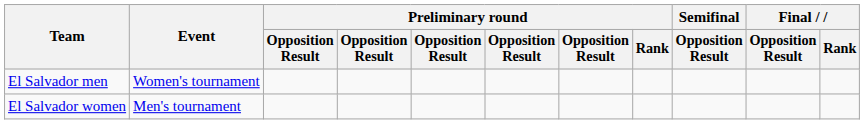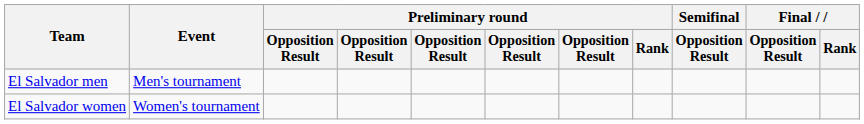 <table class=wikitable style=font-size:90%;text-align:center>
 <tr>
 <th rowspan=2>Team</th>
 <th rowspan=2>Event</th>
 <th colspan=6>Preliminary round</th>
 <th>Semifinal</th>
 <th colspan=2>Final /  / </th>
 </tr>
 <tr style=font-size:95%>
 <th>Opposition<br>Result</th>
 <th>Opposition<br>Result</th>
 <th>Opposition<br>Result</th>
 <th>Opposition<br>Result</th>
 <th>Opposition<br>Result</th>
 <th>Rank</th>
 <th>Opposition<br>Result</th>
 <th>Opposition<br>Result</th>
 <th>Rank</th>
 </tr>
 <tr>
 <td align=left><a href='#'>El Salvador men</a></td>
-<td align=left><a href='#'>Women's tournament</a></td>
+<td align=left><a href='#'>Men's tournament</a></td>
 <td></td>
 <td></td>
 <td></td>
 <td></td>
 <td></td>
 <td></td>
 <td></td>
 <td></td>
 <td></td>
 </tr>
 <tr>
 <td align=left><a href='#'>El Salvador women</a></td>
-<td align=left><a href='#'>Men's tournament</a></td>
+<td align=left><a href='#'>Women's tournament</a></td>
 <td></td>
 <td></td>
 <td></td>
 <td></td>
 <td></td>
 <td></td>
 <td></td>
 <td></td>
 <td></td>
 </tr>
 </table>
